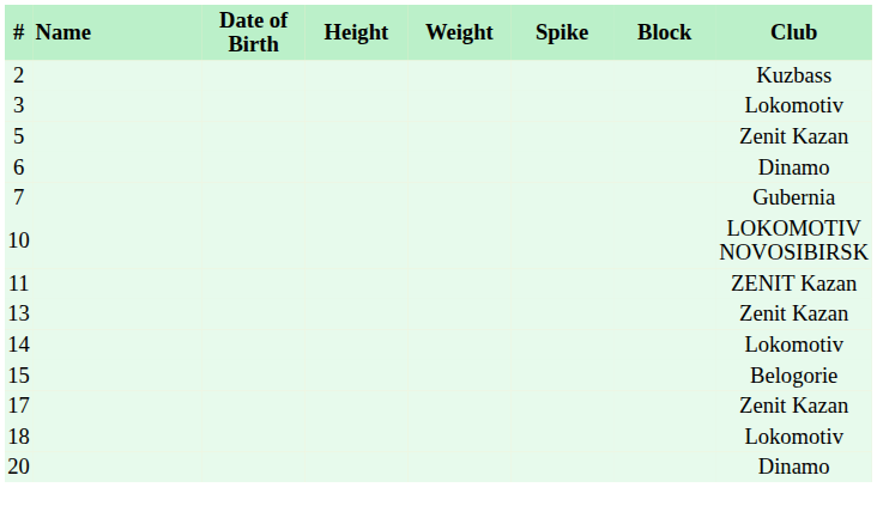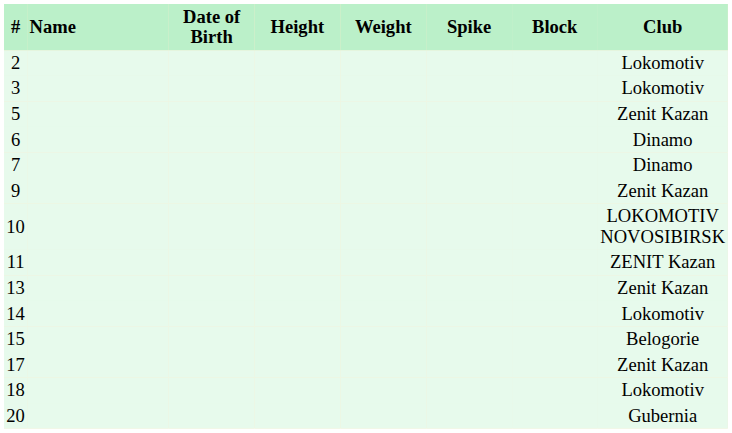 <table border=0 cellpadding=2 cellspacing=0  |- bgcolor=#FFECCE style=text-align:center; font-size:90%; width=100%>
 <tr bgcolor=#BBF0C9>
 <th width=2%>#</th>
 <th align=left width=20%>Name</th>
 <th width=12%>Date of Birth</th>
 <th width=12%>Height</th>
 <th width=12%>Weight</th>
 <th width=12%>Spike</th>
 <th width=12%>Block</th>
 <th width=20%>Club</th>
 </tr>
 <tr bgcolor=#E7FAEC>
 <td>2</td>
 <td align=left></td>
 <td align=right></td>
 <td></td>
 <td></td>
 <td></td>
 <td></td>
-<td>Kuzbass</td>
+<td>Lokomotiv</td>
 </tr>
 <tr bgcolor=#E7FAEC>
 <td>3</td>
 <td align=left></td>
 <td align=right></td>
 <td></td>
 <td></td>
 <td></td>
 <td></td>
 <td>Lokomotiv</td>
 </tr>
 <tr bgcolor=#E7FAEC>
 <td>5</td>
 <td align=left></td>
 <td align=right></td>
 <td></td>
 <td></td>
 <td></td>
 <td></td>
 <td>Zenit Kazan</td>
 </tr>
 <tr bgcolor=#E7FAEC>
 <td>6</td>
 <td align=left></td>
 <td align=right></td>
 <td></td>
 <td></td>
 <td></td>
 <td></td>
 <td>Dinamo</td>
 </tr>
 <tr bgcolor=#E7FAEC>
 <td>7</td>
 <td align=left></td>
 <td align=right></td>
 <td></td>
 <td></td>
 <td></td>
 <td></td>
-<td>Gubernia</td>
+<td>Dinamo</td>
+</tr>
+<tr bgcolor=#E7FAEC>
+<td>9</td>
+<td align=left></td>
+<td align=right></td>
+<td></td>
+<td></td>
+<td></td>
+<td></td>
+<td>Zenit Kazan</td>
 </tr>
 <tr bgcolor=#E7FAEC>
 <td>10</td>
 <td align=left></td>
 <td align=right></td>
 <td></td>
 <td></td>
 <td></td>
 <td></td>
 <td>LOKOMOTIV NOVOSIBIRSK</td>
 </tr>
 <tr bgcolor=#E7FAEC>
 <td>11</td>
 <td align=left></td>
 <td align=right></td>
 <td></td>
 <td></td>
 <td></td>
 <td></td>
 <td>ZENIT Kazan</td>
 </tr>
 <tr bgcolor=#E7FAEC>
 <td>13</td>
 <td align=left></td>
 <td align=right></td>
 <td></td>
 <td></td>
 <td></td>
 <td></td>
 <td>Zenit Kazan</td>
 </tr>
 <tr bgcolor=#E7FAEC>
 <td>14</td>
 <td align=left></td>
 <td align=right></td>
 <td></td>
 <td></td>
 <td></td>
 <td></td>
 <td>Lokomotiv</td>
 </tr>
 <tr bgcolor=#E7FAEC>
 <td>15</td>
 <td align=left></td>
 <td align=right></td>
 <td></td>
 <td></td>
 <td></td>
 <td></td>
 <td>Belogorie</td>
 </tr>
 <tr bgcolor=#E7FAEC>
 <td>17</td>
 <td align=left></td>
 <td align=right></td>
 <td></td>
 <td></td>
 <td></td>
 <td></td>
 <td>Zenit Kazan</td>
 </tr>
 <tr bgcolor=#E7FAEC>
 <td>18</td>
 <td align=left></td>
 <td align=right></td>
 <td></td>
 <td></td>
 <td></td>
 <td></td>
 <td>Lokomotiv</td>
 </tr>
 <tr bgcolor=#E7FAEC>
 <td>20</td>
 <td align=left></td>
 <td align=right></td>
 <td></td>
 <td></td>
 <td></td>
 <td></td>
-<td>Dinamo</td>
+<td>Gubernia</td>
 </tr>
 </table>
